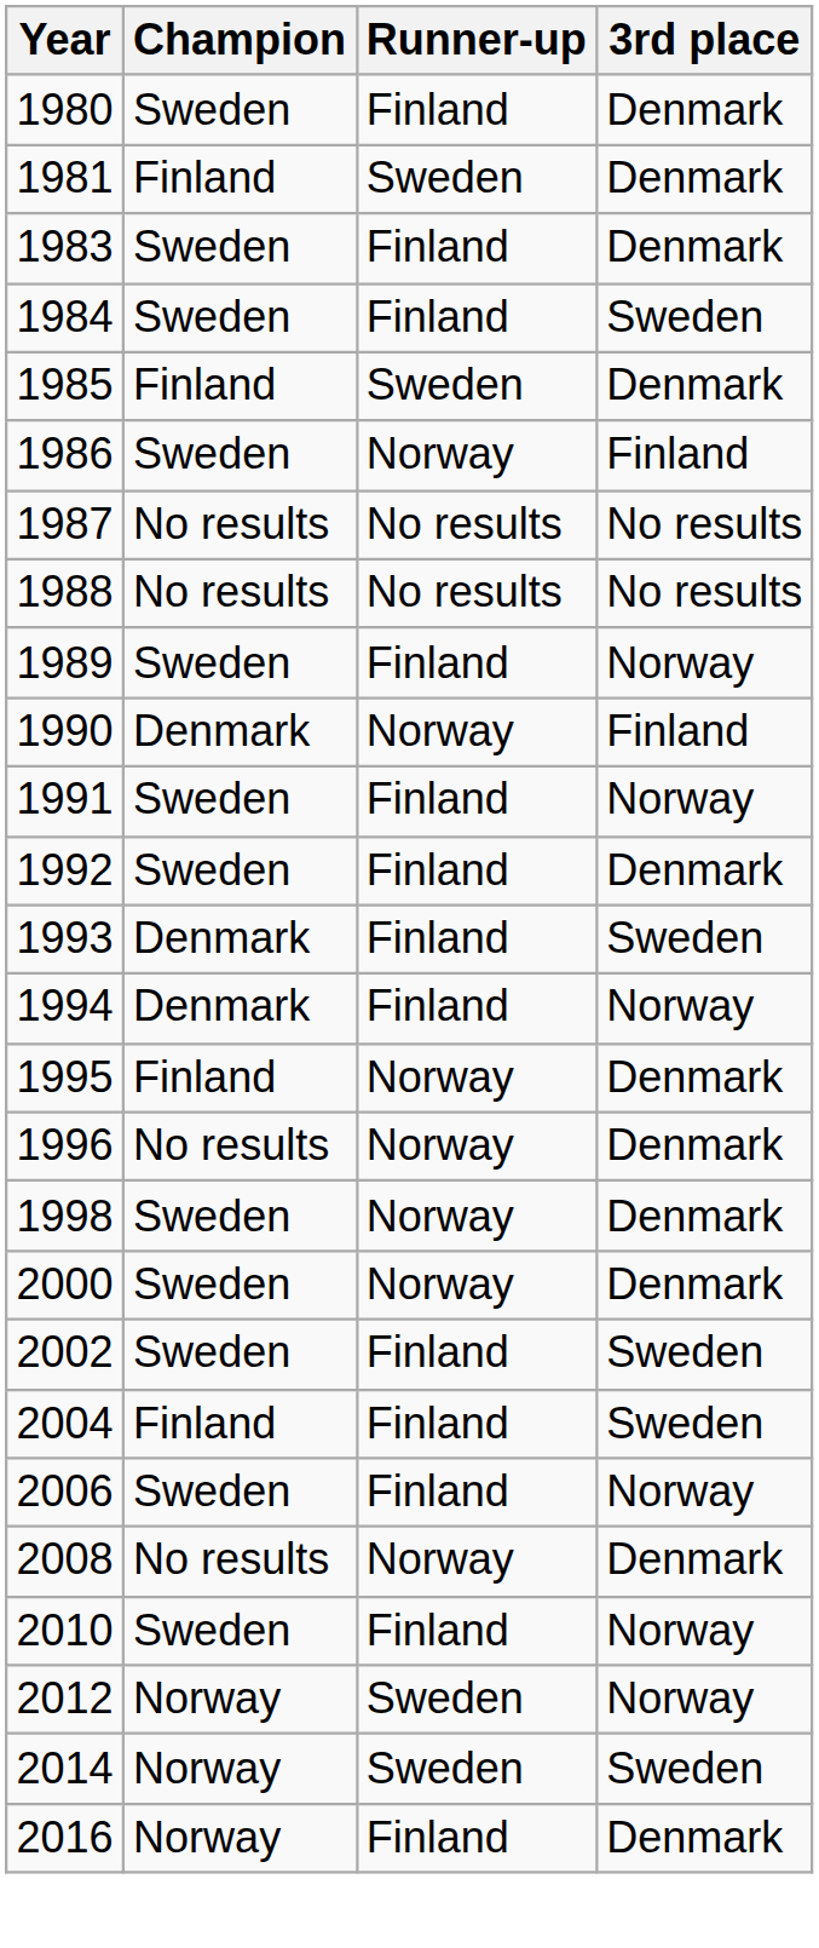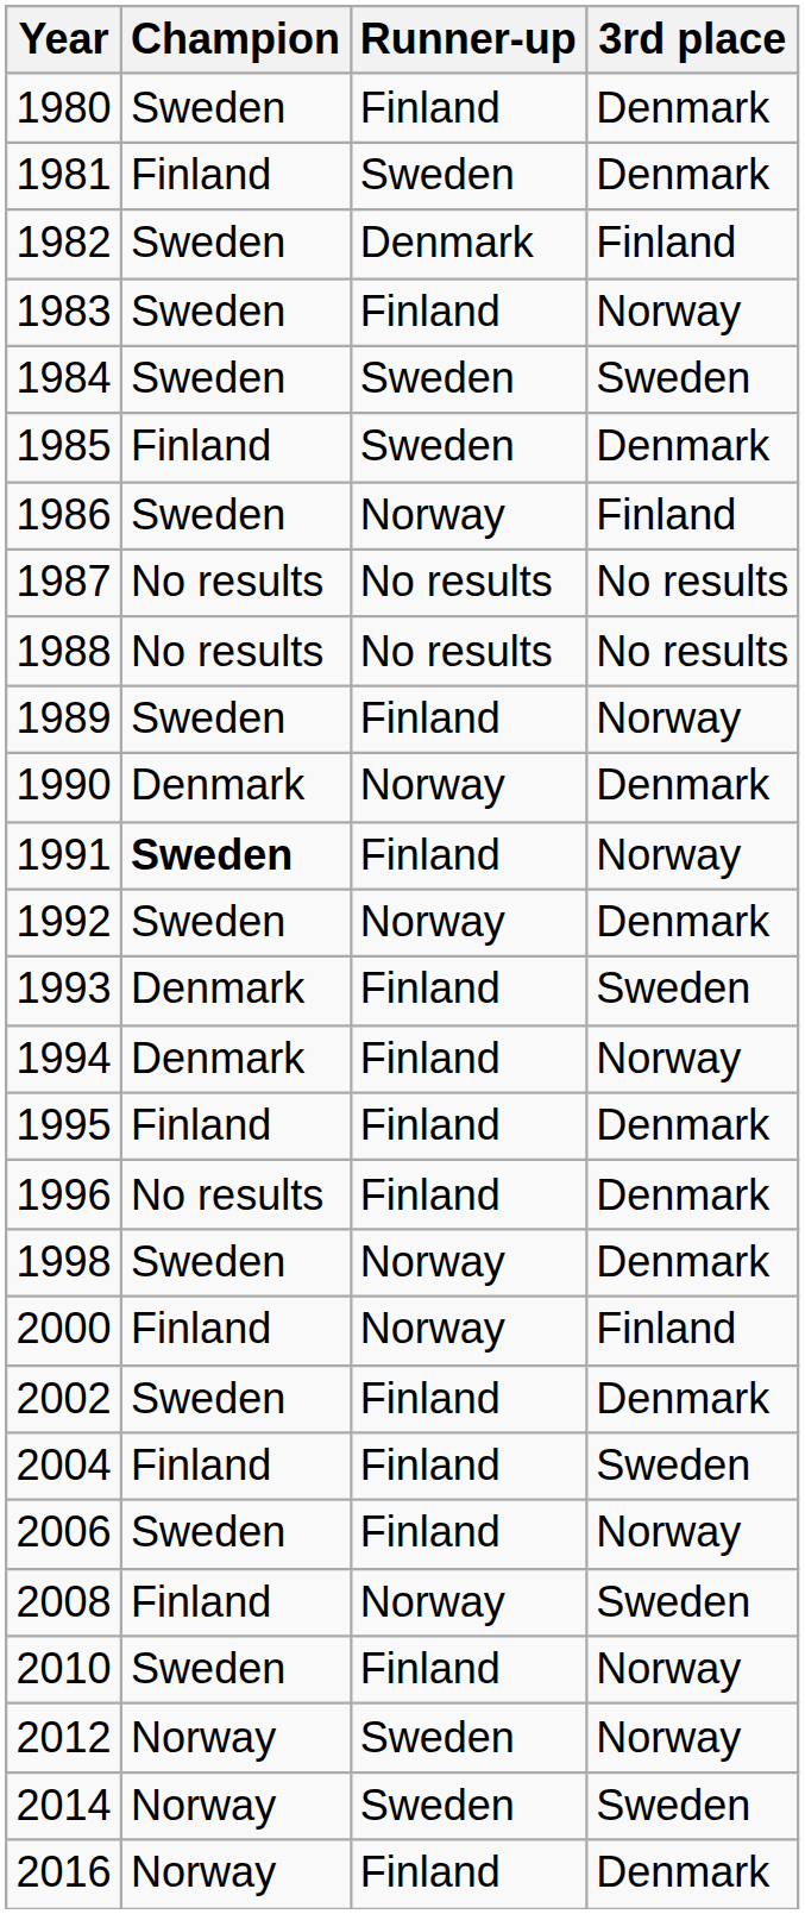 <table class="wikitable">
 <tr>
 <th>Year</th>
 <th>Champion</th>
 <th>Runner-up</th>
 <th>3rd place</th>
 </tr>
 <tr>
 <td 1980 dic Invitational>1980</td>
 <td> Sweden</td>
 <td> Finland</td>
 <td> Denmark</td>
 </tr>
 <tr>
 <td 1981 dic Invitational>1981</td>
 <td> Finland</td>
 <td> Sweden</td>
 <td> Denmark</td>
 </tr>
 <tr>
+<td 1982 dic Invitational>1982</td>
+<td> Sweden</td>
+<td> Denmark</td>
+<td> Finland</td>
+</tr>
+<tr>
 <td 1983 dic Invitational>1983</td>
 <td> Sweden</td>
 <td> Finland</td>
-<td> Denmark</td>
+<td> Norway</td>
 </tr>
 <tr>
 <td 1984 dic Invitational>1984</td>
 <td> Sweden</td>
-<td> Finland</td>
+<td> Sweden</td>
 <td> Sweden</td>
 </tr>
 <tr>
 <td 1985 dic Invitational>1985</td>
 <td> Finland</td>
 <td> Sweden</td>
 <td> Denmark</td>
 </tr>
 <tr>
 <td 1986 dic Invitational>1986</td>
 <td> Sweden</td>
 <td> Norway</td>
 <td> Finland</td>
 </tr>
 <tr>
 <td 1987 dic Invitational>1987</td>
 <td> No results</td>
 <td> No results</td>
 <td> No results</td>
 </tr>
 <tr>
 <td 1988 dic Invitational>1988</td>
 <td> No results</td>
 <td> No results</td>
 <td> No results</td>
 </tr>
 <tr>
 <td [1989 dic Invitational>1989</td>
 <td> Sweden</td>
 <td> Finland</td>
 <td> Norway</td>
 </tr>
 <tr>
 <td 1990 dic Invitational>1990</td>
 <td> Denmark</td>
 <td> Norway</td>
-<td> Finland</td>
+<td> Denmark</td>
 </tr>
 <tr>
 <td 1991 dic Invitational>1991</td>
-<td> Sweden</td>
+<td><strong> Sweden</strong></td>
 <td> Finland</td>
 <td> Norway</td>
 </tr>
 <tr>
 <td 1992 dic Invitational>1992</td>
 <td> Sweden</td>
-<td> Finland</td>
+<td> Norway</td>
 <td> Denmark</td>
 </tr>
 <tr>
 <td 1993 dic Invitational>1993</td>
 <td> Denmark</td>
 <td> Finland</td>
 <td> Sweden</td>
 </tr>
 <tr>
 <td 1994 dic Invitational>1994</td>
 <td> Denmark</td>
 <td> Finland</td>
 <td> Norway</td>
 </tr>
 <tr>
 <td 1995 dic Invitational>1995</td>
 <td> Finland</td>
-<td> Norway</td>
+<td> Finland</td>
 <td> Denmark</td>
 </tr>
 <tr>
 <td 1996 dic Invitational>1996</td>
 <td> No results</td>
-<td> Norway</td>
+<td> Finland</td>
 <td> Denmark</td>
 </tr>
 <tr>
 <td 1998 dic Invitational>1998</td>
 <td> Sweden</td>
 <td> Norway</td>
 <td> Denmark</td>
 </tr>
 <tr>
 <td 2000 dic Invitational>2000</td>
-<td> Sweden</td>
+<td> Finland</td>
 <td> Norway</td>
-<td> Denmark</td>
+<td> Finland</td>
 </tr>
 <tr>
 <td 2002 dic Invitational>2002</td>
 <td> Sweden</td>
 <td> Finland</td>
-<td> Sweden</td>
+<td> Denmark</td>
 </tr>
 <tr>
 <td 2004 dic Invitational>2004</td>
 <td> Finland</td>
 <td> Finland</td>
 <td> Sweden</td>
 </tr>
 <tr>
 <td 2006 dic Invitational>2006</td>
 <td> Sweden</td>
 <td> Finland</td>
 <td> Norway</td>
 </tr>
 <tr>
 <td 2008 dic Invitational>2008</td>
-<td> No results</td>
+<td> Finland</td>
 <td> Norway</td>
-<td> Denmark</td>
+<td> Sweden</td>
 </tr>
 <tr>
 <td 2010 dic Invitational>2010</td>
 <td> Sweden</td>
 <td> Finland</td>
 <td> Norway</td>
 </tr>
 <tr>
 <td 2012 dic Invitational>2012</td>
 <td> Norway</td>
 <td> Sweden</td>
 <td> Norway</td>
 </tr>
 <tr>
 <td 2014 dic Invitational>2014</td>
 <td> Norway</td>
 <td> Sweden</td>
 <td> Sweden</td>
 </tr>
 <tr>
 <td 2016 dic Invitational>2016</td>
 <td> Norway</td>
 <td> Finland</td>
 <td> Denmark</td>
 </tr>
 </table>
